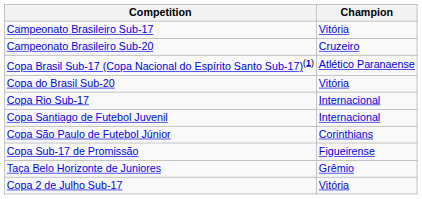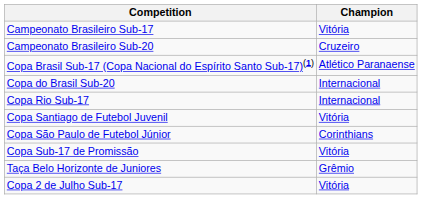 <table class="wikitable">
 <tr>
 <th>Competition</th>
 <th>Champion</th>
 </tr>
 <tr>
 <td><a href='#'>Campeonato Brasileiro Sub-17</a></td>
 <td><a href='#'>Vitória</a></td>
 </tr>
 <tr>
 <td><a href='#'>Campeonato Brasileiro Sub-20</a></td>
 <td><a href='#'>Cruzeiro</a></td>
 </tr>
 <tr>
 <td><a href='#'>Copa Brasil Sub-17 (Copa Nacional do Espírito Santo Sub-17)</a><sup>(<strong><a href='#'>1</a></strong>)</sup></td>
 <td><a href='#'>Atlético Paranaense</a></td>
 </tr>
 <tr>
 <td><a href='#'>Copa do Brasil Sub-20</a></td>
-<td><a href='#'>Vitória</a></td>
+<td><a href='#'>Internacional</a></td>
 </tr>
 <tr>
 <td><a href='#'>Copa Rio Sub-17</a></td>
 <td><a href='#'>Internacional</a></td>
 </tr>
 <tr>
 <td><a href='#'>Copa Santiago de Futebol Juvenil</a></td>
-<td><a href='#'>Internacional</a></td>
+<td><a href='#'>Vitória</a></td>
 </tr>
 <tr>
 <td><a href='#'>Copa São Paulo de Futebol Júnior</a></td>
 <td><a href='#'>Corinthians</a></td>
 </tr>
 <tr>
 <td><a href='#'>Copa Sub-17 de Promissão</a></td>
-<td><a href='#'>Figueirense</a></td>
+<td><a href='#'>Vitória</a></td>
 </tr>
 <tr>
 <td><a href='#'>Taça Belo Horizonte de Juniores</a></td>
 <td><a href='#'>Grêmio</a></td>
 </tr>
 <tr>
 <td><a href='#'>Copa 2 de Julho Sub-17</a></td>
 <td><a href='#'>Vitória</a></td>
 </tr>
 </table>
